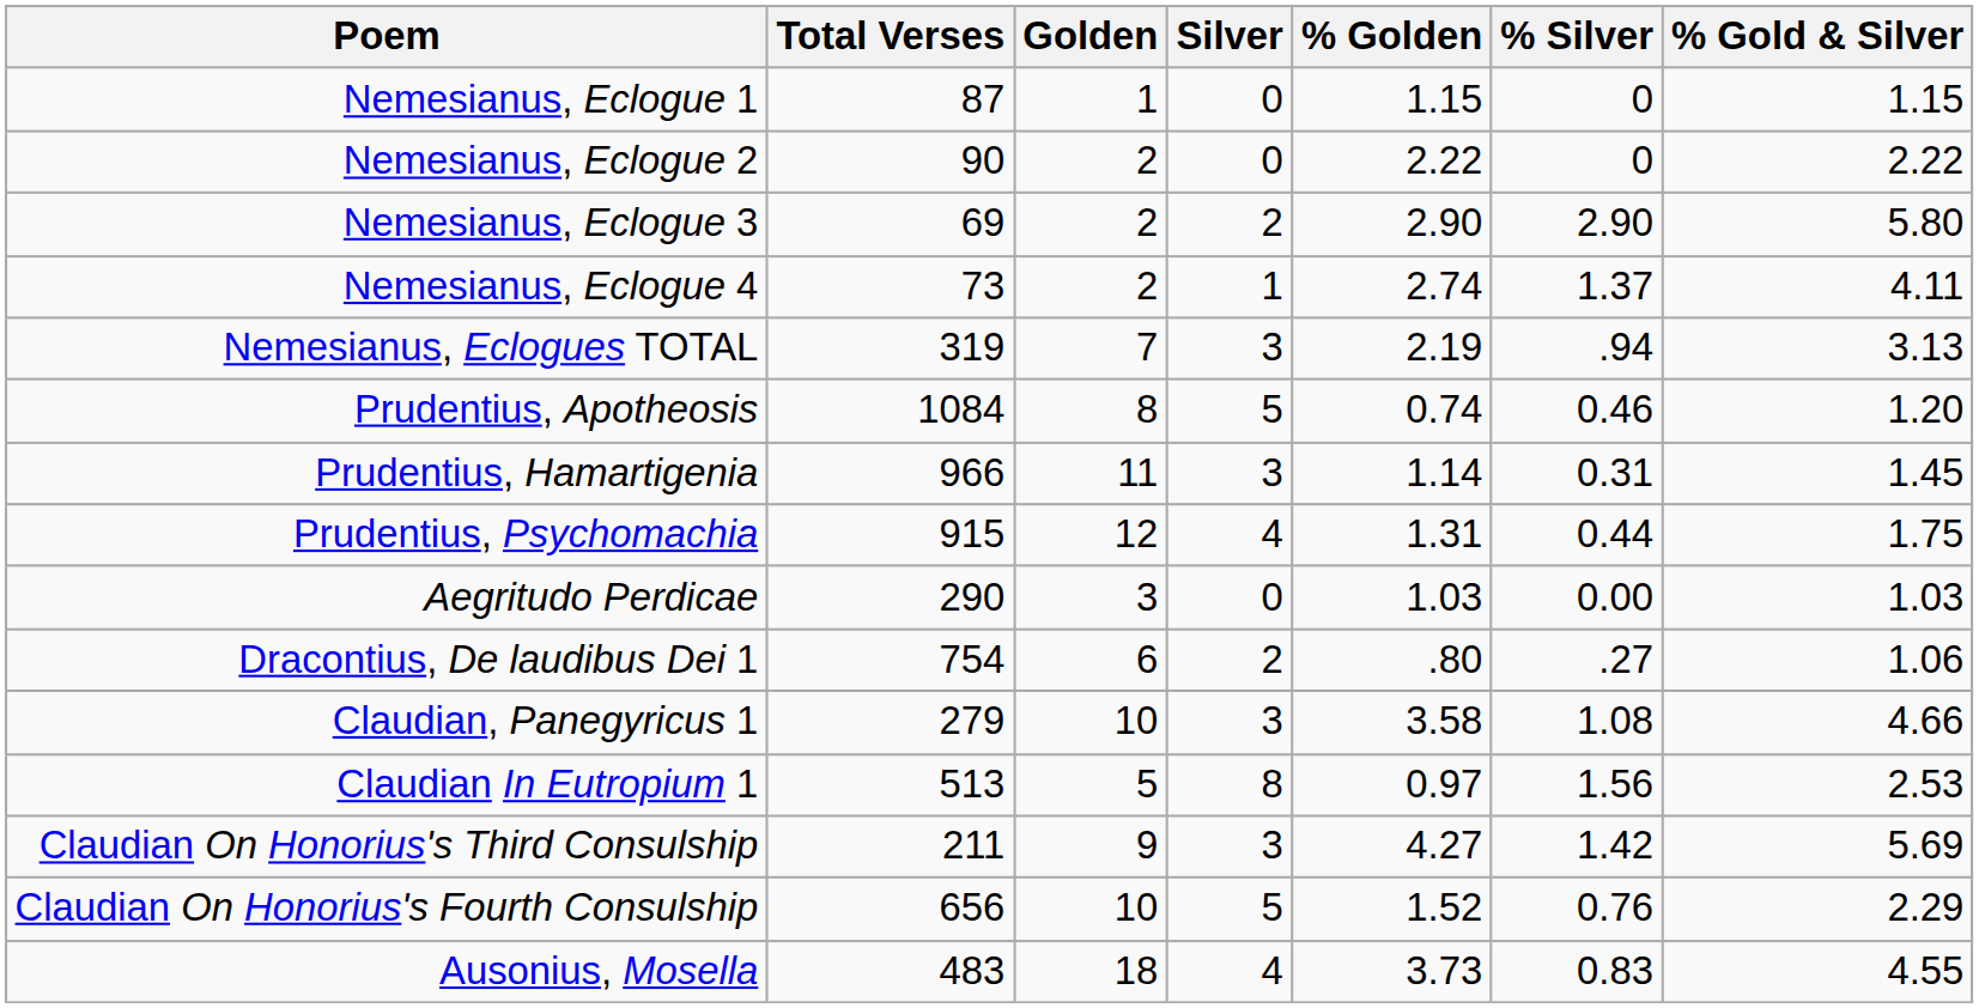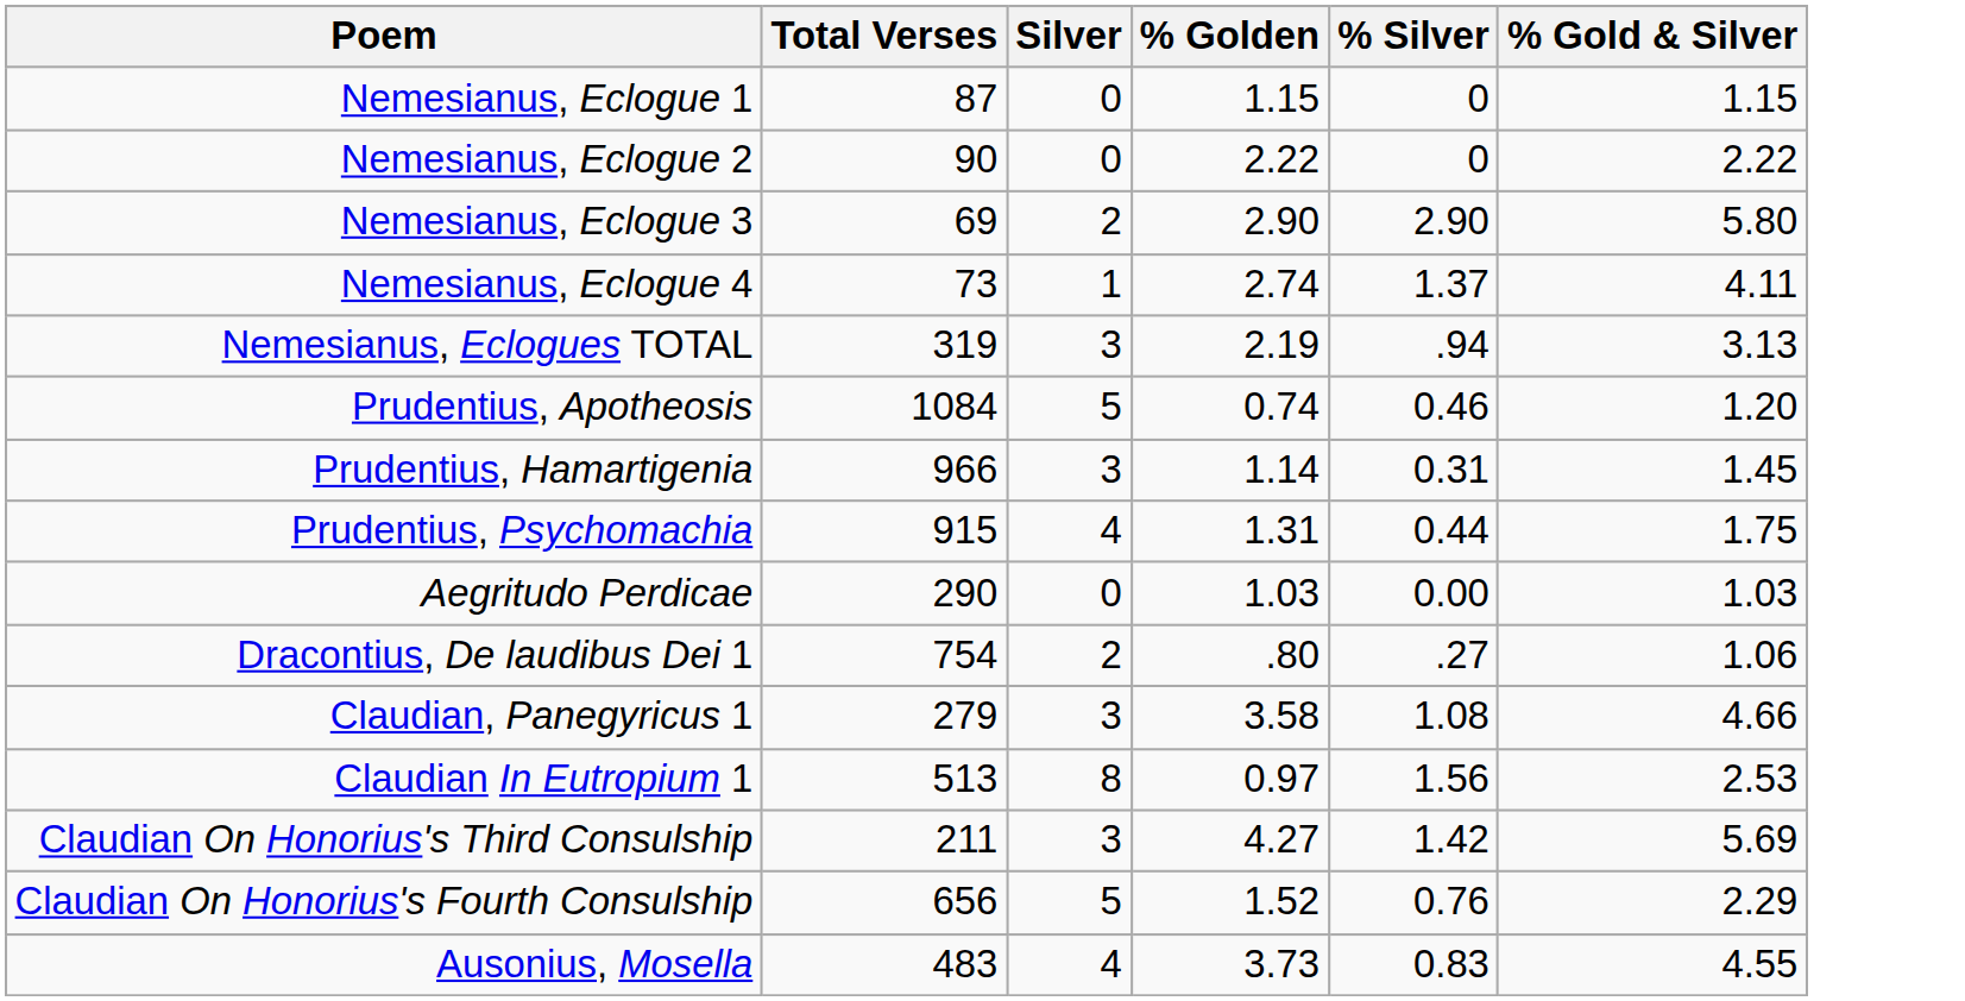 <table border=1 class="wikitable sortable" style="text-align: right">
 <tr>
 <th style="text-align: center">Poem</th>
 <th style="text-align: center">Total Verses</th>
-<th style="text-align: center">Golden</th>
 <th style="text-align: center">Silver</th>
 <th style="text-align: center">% Golden</th>
 <th style="text-align: center">% Silver</th>
 <th style="text-align: center">% Gold & Silver</th>
 </tr>
 <tr>
 <td><a href='#'>Nemesianus</a>, <em>Eclogue</em> 1</td>
 <td>87</td>
-<td>1</td>
 <td>0</td>
 <td>1.15</td>
 <td>0</td>
 <td>1.15</td>
 </tr>
 <tr>
 <td><a href='#'>Nemesianus</a>, <em>Eclogue</em> 2</td>
 <td>90</td>
-<td>2</td>
 <td>0</td>
 <td>2.22</td>
 <td>0</td>
 <td>2.22</td>
 </tr>
 <tr>
 <td><a href='#'>Nemesianus</a>, <em>Eclogue</em> 3</td>
 <td>69</td>
 <td>2</td>
-<td>2</td>
 <td>2.90</td>
 <td>2.90</td>
 <td>5.80</td>
 </tr>
 <tr>
 <td><a href='#'>Nemesianus</a>, <em>Eclogue</em> 4</td>
 <td>73</td>
-<td>2</td>
 <td>1</td>
 <td>2.74</td>
 <td>1.37</td>
 <td>4.11</td>
 </tr>
 <tr>
 <td><a href='#'>Nemesianus</a>, <a href='#'><em>Eclogues</em></a> TOTAL</td>
 <td>319</td>
-<td>7</td>
 <td>3</td>
 <td>2.19</td>
 <td>.94</td>
 <td>3.13</td>
 </tr>
 <tr>
 <td><a href='#'>Prudentius</a>, <em>Apotheosis</em></td>
 <td>1084</td>
-<td>8</td>
 <td>5</td>
 <td>0.74</td>
 <td>0.46</td>
 <td>1.20</td>
 </tr>
 <tr>
 <td><a href='#'>Prudentius</a>, <em>Hamartigenia</em></td>
 <td>966</td>
-<td>11</td>
 <td>3</td>
 <td>1.14</td>
 <td>0.31</td>
 <td>1.45</td>
 </tr>
 <tr>
 <td><a href='#'>Prudentius</a>, <em><a href='#'>Psychomachia</a></em></td>
 <td>915</td>
-<td>12</td>
 <td>4</td>
 <td>1.31</td>
 <td>0.44</td>
 <td>1.75</td>
 </tr>
 <tr>
 <td><em>Aegritudo Perdicae</em></td>
 <td>290</td>
-<td>3</td>
 <td>0</td>
 <td>1.03</td>
 <td>0.00</td>
 <td>1.03</td>
 </tr>
 <tr>
 <td><a href='#'>Dracontius</a>, <em>De laudibus Dei</em> 1</td>
 <td>754</td>
-<td>6</td>
 <td>2</td>
 <td>.80</td>
 <td>.27</td>
 <td>1.06</td>
 </tr>
 <tr>
 <td><a href='#'>Claudian</a>, <em>Panegyricus</em> 1</td>
 <td>279</td>
-<td>10</td>
 <td>3</td>
 <td>3.58</td>
 <td>1.08</td>
 <td>4.66</td>
 </tr>
 <tr>
 <td><a href='#'>Claudian</a> <em><a href='#'>In Eutropium</a></em> 1</td>
 <td>513</td>
-<td>5</td>
 <td>8</td>
 <td>0.97</td>
 <td>1.56</td>
 <td>2.53</td>
 </tr>
 <tr>
 <td><a href='#'>Claudian</a> <em>On <a href='#'>Honorius</a>'s Third Consulship</em></td>
 <td>211</td>
-<td>9</td>
 <td>3</td>
 <td>4.27</td>
 <td>1.42</td>
 <td>5.69</td>
 </tr>
 <tr>
 <td><a href='#'>Claudian</a> <em>On <a href='#'>Honorius</a>'s Fourth Consulship</em></td>
 <td>656</td>
-<td>10</td>
 <td>5</td>
 <td>1.52</td>
 <td>0.76</td>
 <td>2.29</td>
 </tr>
 <tr>
 <td><a href='#'>Ausonius</a>, <em><a href='#'>Mosella</a></em></td>
 <td>483</td>
-<td>18</td>
 <td>4</td>
 <td>3.73</td>
 <td>0.83</td>
 <td>4.55</td>
 </tr>
 </table>
